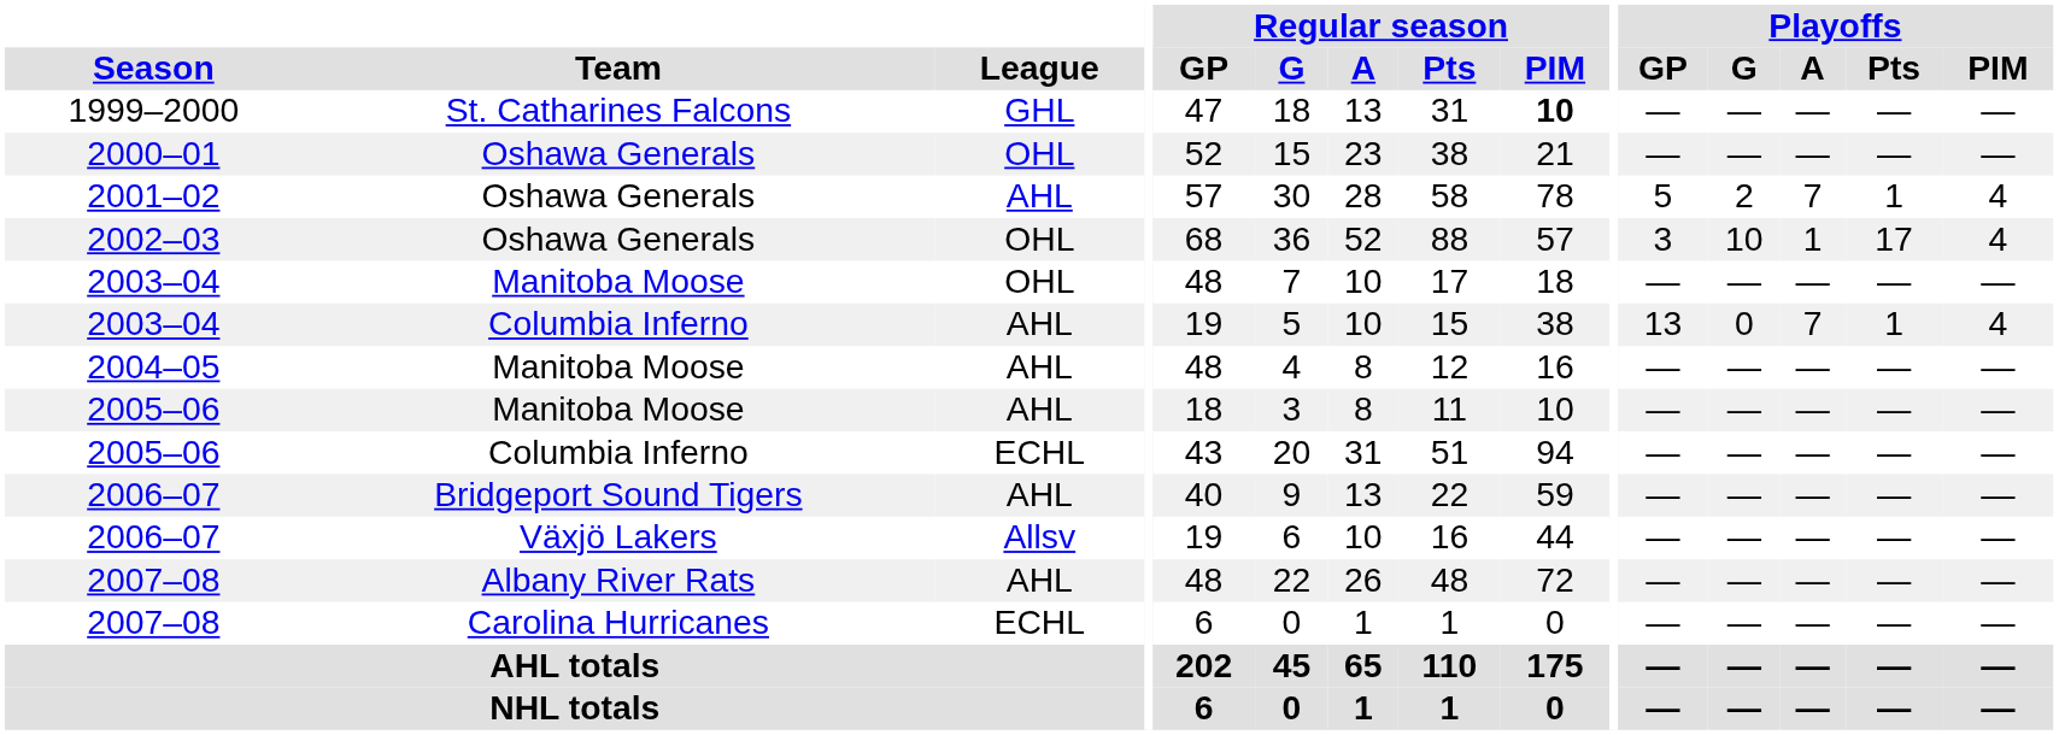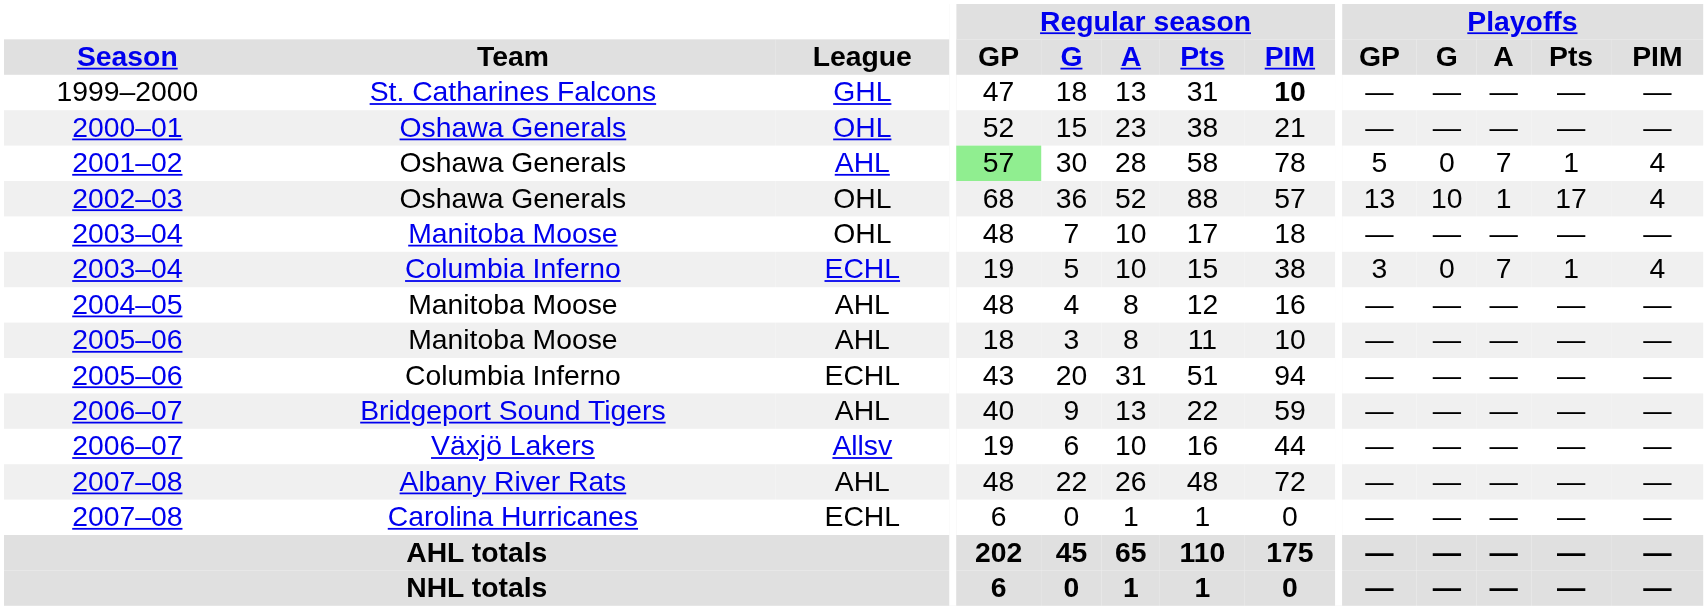 <table border="0" cellpadding="1" cellspacing="0" style="text-align:center; width:60em;">
 <tr bgcolor="#e0e0e0">
 <th colspan="3" bgcolor="#ffffff"></th>
 <th rowspan="100" bgcolor="#ffffff"></th>
 <th colspan="5"><a href='#'>Regular season</a></th>
 <th rowspan="100" bgcolor="#ffffff"></th>
 <th colspan="5"><a href='#'>Playoffs</a></th>
 </tr>
 <tr bgcolor="#e0e0e0">
 <th><a href='#'>Season</a></th>
 <th>Team</th>
 <th>League</th>
 <th>GP</th>
 <th><a href='#'>G</a></th>
 <th><a href='#'>A</a></th>
 <th><a href='#'>Pts</a></th>
 <th><a href='#'>PIM</a></th>
 <th>GP</th>
 <th>G</th>
 <th>A</th>
 <th>Pts</th>
 <th>PIM</th>
 </tr>
 <tr>
 <td>1999–2000</td>
 <td><a href='#'>St. Catharines Falcons</a></td>
 <td><a href='#'>GHL</a></td>
 <td>47</td>
 <td>18</td>
 <td>13</td>
 <td>31</td>
 <td><strong>10</strong></td>
 <td>—</td>
 <td>—</td>
 <td>—</td>
 <td>—</td>
 <td>—</td>
 </tr>
 <tr bgcolor="#f0f0f0">
 <td><a href='#'>2000–01</a></td>
 <td><a href='#'>Oshawa Generals</a></td>
 <td><a href='#'>OHL</a></td>
 <td>52</td>
 <td>15</td>
 <td>23</td>
 <td>38</td>
 <td>21</td>
 <td>—</td>
 <td>—</td>
 <td>—</td>
 <td>—</td>
 <td>—</td>
 </tr>
 <tr>
 <td><a href='#'>2001–02</a></td>
 <td>Oshawa Generals</td>
 <td><a href='#'>AHL</a></td>
-<td>57</td>
+<td style="background: lightgreen;">57</td>
 <td>30</td>
 <td>28</td>
 <td>58</td>
 <td>78</td>
 <td>5</td>
-<td>2</td>
+<td>0</td>
 <td>7</td>
 <td>1</td>
 <td>4</td>
 </tr>
 <tr bgcolor="#f0f0f0">
 <td><a href='#'>2002–03</a></td>
 <td>Oshawa Generals</td>
 <td>OHL</td>
 <td>68</td>
 <td>36</td>
 <td>52</td>
 <td>88</td>
 <td>57</td>
-<td>3</td>
+<td>13</td>
 <td>10</td>
 <td>1</td>
 <td>17</td>
 <td>4</td>
 </tr>
 <tr>
 <td><a href='#'>2003–04</a></td>
 <td><a href='#'>Manitoba Moose</a></td>
 <td>OHL</td>
 <td>48</td>
 <td>7</td>
 <td>10</td>
 <td>17</td>
 <td>18</td>
 <td>—</td>
 <td>—</td>
 <td>—</td>
 <td>—</td>
 <td>—</td>
 </tr>
 <tr bgcolor="#f0f0f0">
 <td><a href='#'>2003–04</a></td>
 <td><a href='#'>Columbia Inferno</a></td>
-<td>AHL</td>
+<td><a href='#'>ECHL</a></td>
 <td>19</td>
 <td>5</td>
 <td>10</td>
 <td>15</td>
 <td>38</td>
-<td>13</td>
+<td>3</td>
 <td>0</td>
 <td>7</td>
 <td>1</td>
 <td>4</td>
 </tr>
 <tr>
 <td><a href='#'>2004–05</a></td>
 <td>Manitoba Moose</td>
 <td>AHL</td>
 <td>48</td>
 <td>4</td>
 <td>8</td>
 <td>12</td>
 <td>16</td>
 <td>—</td>
 <td>—</td>
 <td>—</td>
 <td>—</td>
 <td>—</td>
 </tr>
 <tr bgcolor="#f0f0f0">
 <td><a href='#'>2005–06</a></td>
 <td>Manitoba Moose</td>
 <td>AHL</td>
 <td>18</td>
 <td>3</td>
 <td>8</td>
 <td>11</td>
 <td>10</td>
 <td>—</td>
 <td>—</td>
 <td>—</td>
 <td>—</td>
 <td>—</td>
 </tr>
 <tr>
 <td><a href='#'>2005–06</a></td>
 <td>Columbia Inferno</td>
 <td>ECHL</td>
 <td>43</td>
 <td>20</td>
 <td>31</td>
 <td>51</td>
 <td>94</td>
 <td>—</td>
 <td>—</td>
 <td>—</td>
 <td>—</td>
 <td>—</td>
 </tr>
 <tr bgcolor="#f0f0f0">
 <td><a href='#'>2006–07</a></td>
 <td><a href='#'>Bridgeport Sound Tigers</a></td>
 <td>AHL</td>
 <td>40</td>
 <td>9</td>
 <td>13</td>
 <td>22</td>
 <td>59</td>
 <td>—</td>
 <td>—</td>
 <td>—</td>
 <td>—</td>
 <td>—</td>
 </tr>
 <tr>
 <td><a href='#'>2006–07</a></td>
 <td><a href='#'>Växjö Lakers</a></td>
 <td><a href='#'>Allsv</a></td>
 <td>19</td>
 <td>6</td>
 <td>10</td>
 <td>16</td>
 <td>44</td>
 <td>—</td>
 <td>—</td>
 <td>—</td>
 <td>—</td>
 <td>—</td>
 </tr>
 <tr bgcolor="#f0f0f0">
 <td><a href='#'>2007–08</a></td>
 <td><a href='#'>Albany River Rats</a></td>
 <td>AHL</td>
 <td>48</td>
 <td>22</td>
 <td>26</td>
 <td>48</td>
 <td>72</td>
 <td>—</td>
 <td>—</td>
 <td>—</td>
 <td>—</td>
 <td>—</td>
 </tr>
 <tr>
 <td><a href='#'>2007–08</a></td>
 <td><a href='#'>Carolina Hurricanes</a></td>
 <td>ECHL</td>
 <td>6</td>
 <td>0</td>
 <td>1</td>
 <td>1</td>
 <td>0</td>
 <td>—</td>
 <td>—</td>
 <td>—</td>
 <td>—</td>
 <td>—</td>
 </tr>
 <tr bgcolor="#e0e0e0">
 <th colspan="3">AHL totals</th>
 <th>202</th>
 <th>45</th>
 <th>65</th>
 <th>110</th>
 <th>175</th>
 <th>—</th>
 <th>—</th>
 <th>—</th>
 <th>—</th>
 <th>—</th>
 </tr>
 <tr bgcolor="#e0e0e0">
 <th colspan="3">NHL totals</th>
 <th>6</th>
 <th>0</th>
 <th>1</th>
 <th>1</th>
 <th>0</th>
 <th>—</th>
 <th>—</th>
 <th>—</th>
 <th>—</th>
 <th>—</th>
 </tr>
 </table>
